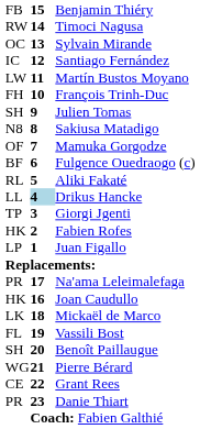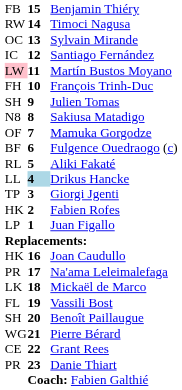 <table style="font-size: 90%" cellspacing="0" cellpadding="0"  align="center">
 <tr>
 <th width="25"></th>
 <th width="25"></th>
 </tr>
 <tr>
 <td>FB</td>
 <td><strong>15</strong></td>
 <td> <a href='#'>Benjamin Thiéry</a></td>
 </tr>
 <tr>
 <td>RW</td>
 <td><strong>14</strong></td>
 <td> <a href='#'>Timoci Nagusa</a></td>
 <td> </td>
 </tr>
 <tr>
 <td>OC</td>
 <td><strong>13</strong></td>
 <td> <a href='#'>Sylvain Mirande</a></td>
 <td></td>
 </tr>
 <tr>
 <td>IC</td>
 <td><strong>12</strong></td>
 <td> <a href='#'>Santiago Fernández</a></td>
 </tr>
 <tr>
-<td>LW</td>
+<td style="background: pink;">LW</td>
 <td><strong>11</strong></td>
 <td> <a href='#'>Martín Bustos Moyano</a></td>
 </tr>
 <tr>
 <td>FH</td>
 <td><strong>10</strong></td>
 <td> <a href='#'>François Trinh-Duc</a></td>
 </tr>
 <tr>
 <td>SH</td>
 <td><strong>9</strong></td>
 <td> <a href='#'>Julien Tomas</a></td>
 <td></td>
 </tr>
 <tr>
 <td>N8</td>
 <td><strong>8</strong></td>
 <td> <a href='#'>Sakiusa Matadigo</a></td>
 </tr>
 <tr>
 <td>OF</td>
 <td><strong>7</strong></td>
 <td> <a href='#'>Mamuka Gorgodze</a></td>
 </tr>
 <tr>
 <td>BF</td>
 <td><strong>6</strong></td>
 <td> <a href='#'>Fulgence Ouedraogo</a> (<a href='#'>c</a>)</td>
 <td></td>
 </tr>
 <tr>
 <td>RL</td>
 <td><strong>5</strong></td>
 <td> <a href='#'>Aliki Fakaté</a></td>
 <td></td>
 </tr>
 <tr>
 <td>LL</td>
 <td style="background: lightblue;"><strong>4</strong></td>
 <td> <a href='#'>Drikus Hancke</a></td>
 </tr>
 <tr>
 <td>TP</td>
 <td><strong>3</strong></td>
 <td> <a href='#'>Giorgi Jgenti</a></td>
 <td></td>
 </tr>
 <tr>
 <td>HK</td>
 <td><strong>2</strong></td>
 <td> <a href='#'>Fabien Rofes</a></td>
 <td></td>
 </tr>
 <tr>
 <td>LP</td>
 <td><strong>1</strong></td>
 <td> <a href='#'>Juan Figallo</a></td>
 <td> </td>
 </tr>
 <tr>
 <td colspan=3><strong>Replacements:</strong></td>
 </tr>
 <tr>
+<td>HK</td>
+<td><strong>16</strong></td>
+<td> <a href='#'>Joan Caudullo</a></td>
+<td></td>
+</tr>
+<tr>
 <td>PR</td>
 <td><strong>17</strong></td>
 <td> <a href='#'>Na'ama Leleimalefaga</a></td>
-<td></td>
-</tr>
-<tr>
-<td>HK</td>
-<td><strong>16</strong></td>
-<td> <a href='#'>Joan Caudullo</a></td>
 <td></td>
 </tr>
 <tr>
 <td>LK</td>
 <td><strong>18</strong></td>
 <td> <a href='#'>Mickaël de Marco</a></td>
 <td></td>
 </tr>
 <tr>
 <td>FL</td>
 <td><strong>19</strong></td>
 <td> <a href='#'>Vassili Bost</a></td>
 <td></td>
 </tr>
 <tr>
 <td>SH</td>
 <td><strong>20</strong></td>
 <td> <a href='#'>Benoît Paillaugue</a></td>
 <td> </td>
 </tr>
 <tr>
 <td>WG</td>
 <td><strong>21</strong></td>
 <td> <a href='#'>Pierre Bérard</a></td>
 <td></td>
 </tr>
 <tr>
 <td>CE</td>
 <td><strong>22</strong></td>
 <td> <a href='#'>Grant Rees</a></td>
 <td></td>
 </tr>
 <tr>
 <td>PR</td>
 <td><strong>23</strong></td>
 <td> <a href='#'>Danie Thiart</a></td>
 </tr>
 <tr>
 <td></td>
 <td colspan=3><strong>Coach:</strong>  <a href='#'>Fabien Galthié</a></td>
 </tr>
 <tr>
 <td colspan="4"></td>
 </tr>
 </table>
